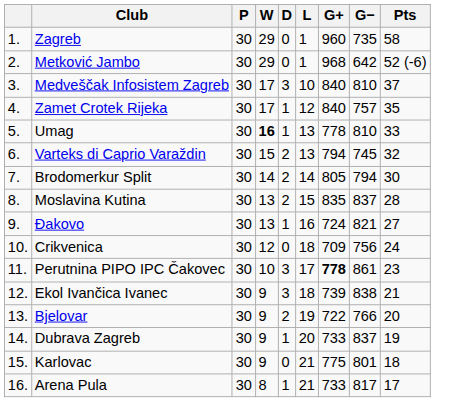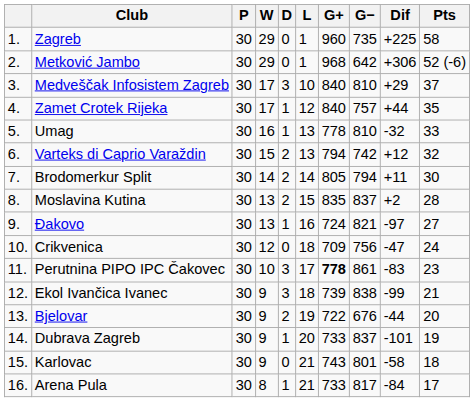 <table class="wikitable sortable">
 <tr>
 <th></th>
 <th>Club</th>
 <th>P</th>
 <th>W</th>
 <th>D</th>
 <th>L</th>
 <th>G+</th>
 <th>G−</th>
+<th>Dif</th>
 <th>Pts</th>
 </tr>
 <tr>
 <td>1.</td>
 <td><a href='#'>Zagreb</a></td>
 <td>30</td>
 <td>29</td>
 <td>0</td>
 <td>1</td>
 <td>960</td>
 <td>735</td>
+<td>+225</td>
 <td>58</td>
 </tr>
 <tr>
 <td>2.</td>
 <td><a href='#'>Metković Jambo</a></td>
 <td>30</td>
 <td>29</td>
 <td>0</td>
 <td>1</td>
 <td>968</td>
 <td>642</td>
+<td>+306</td>
 <td>52 (-6)</td>
 </tr>
 <tr>
 <td>3.</td>
 <td><a href='#'>Medveščak Infosistem Zagreb</a></td>
 <td>30</td>
 <td>17</td>
 <td>3</td>
 <td>10</td>
 <td>840</td>
 <td>810</td>
+<td>+29</td>
 <td>37</td>
 </tr>
 <tr>
 <td>4.</td>
 <td><a href='#'>Zamet Crotek Rijeka</a></td>
 <td>30</td>
 <td>17</td>
 <td>1</td>
 <td>12</td>
 <td>840</td>
 <td>757</td>
+<td>+44</td>
 <td>35</td>
 </tr>
 <tr>
 <td>5.</td>
 <td>Umag</td>
 <td>30</td>
-<td><strong>16</strong></td>
+<td>16</td>
 <td>1</td>
 <td>13</td>
 <td>778</td>
 <td>810</td>
+<td>-32</td>
 <td>33</td>
 </tr>
 <tr>
 <td>6.</td>
 <td><a href='#'>Varteks di Caprio Varaždin</a></td>
 <td>30</td>
 <td>15</td>
 <td>2</td>
 <td>13</td>
 <td>794</td>
-<td>745</td>
+<td>742</td>
+<td>+12</td>
 <td>32</td>
 </tr>
 <tr>
 <td>7.</td>
 <td>Brodomerkur Split</td>
 <td>30</td>
 <td>14</td>
 <td>2</td>
 <td>14</td>
 <td>805</td>
 <td>794</td>
+<td>+11</td>
 <td>30</td>
 </tr>
 <tr>
 <td>8.</td>
 <td>Moslavina Kutina</td>
 <td>30</td>
 <td>13</td>
 <td>2</td>
 <td>15</td>
 <td>835</td>
 <td>837</td>
+<td>+2</td>
 <td>28</td>
 </tr>
 <tr>
 <td>9.</td>
 <td><a href='#'>Đakovo</a></td>
 <td>30</td>
 <td>13</td>
 <td>1</td>
 <td>16</td>
 <td>724</td>
 <td>821</td>
+<td>-97</td>
 <td>27</td>
 </tr>
 <tr>
 <td>10.</td>
 <td>Crikvenica</td>
 <td>30</td>
 <td>12</td>
 <td>0</td>
 <td>18</td>
 <td>709</td>
 <td>756</td>
+<td>-47</td>
 <td>24</td>
 </tr>
 <tr>
 <td>11.</td>
 <td>Perutnina PIPO IPC Čakovec</td>
 <td>30</td>
 <td>10</td>
 <td>3</td>
 <td>17</td>
 <td><strong>778</strong></td>
 <td>861</td>
+<td>-83</td>
 <td>23</td>
 </tr>
 <tr>
 <td>12.</td>
 <td>Ekol Ivančica Ivanec</td>
 <td>30</td>
 <td>9</td>
 <td>3</td>
 <td>18</td>
 <td>739</td>
 <td>838</td>
+<td>-99</td>
 <td>21</td>
 </tr>
 <tr>
 <td>13.</td>
 <td><a href='#'>Bjelovar</a></td>
 <td>30</td>
 <td>9</td>
 <td>2</td>
 <td>19</td>
 <td>722</td>
-<td>766</td>
+<td>676</td>
+<td>-44</td>
 <td>20</td>
 </tr>
 <tr>
 <td>14.</td>
 <td>Dubrava Zagreb</td>
 <td>30</td>
 <td>9</td>
 <td>1</td>
 <td>20</td>
 <td>733</td>
 <td>837</td>
+<td>-101</td>
 <td>19</td>
 </tr>
 <tr>
 <td>15.</td>
 <td>Karlovac</td>
 <td>30</td>
 <td>9</td>
 <td>0</td>
 <td>21</td>
-<td>775</td>
+<td>743</td>
 <td>801</td>
+<td>-58</td>
 <td>18</td>
 </tr>
 <tr>
 <td>16.</td>
 <td>Arena Pula</td>
 <td>30</td>
 <td>8</td>
 <td>1</td>
 <td>21</td>
 <td>733</td>
 <td>817</td>
+<td>-84</td>
 <td>17</td>
 </tr>
 </table>
